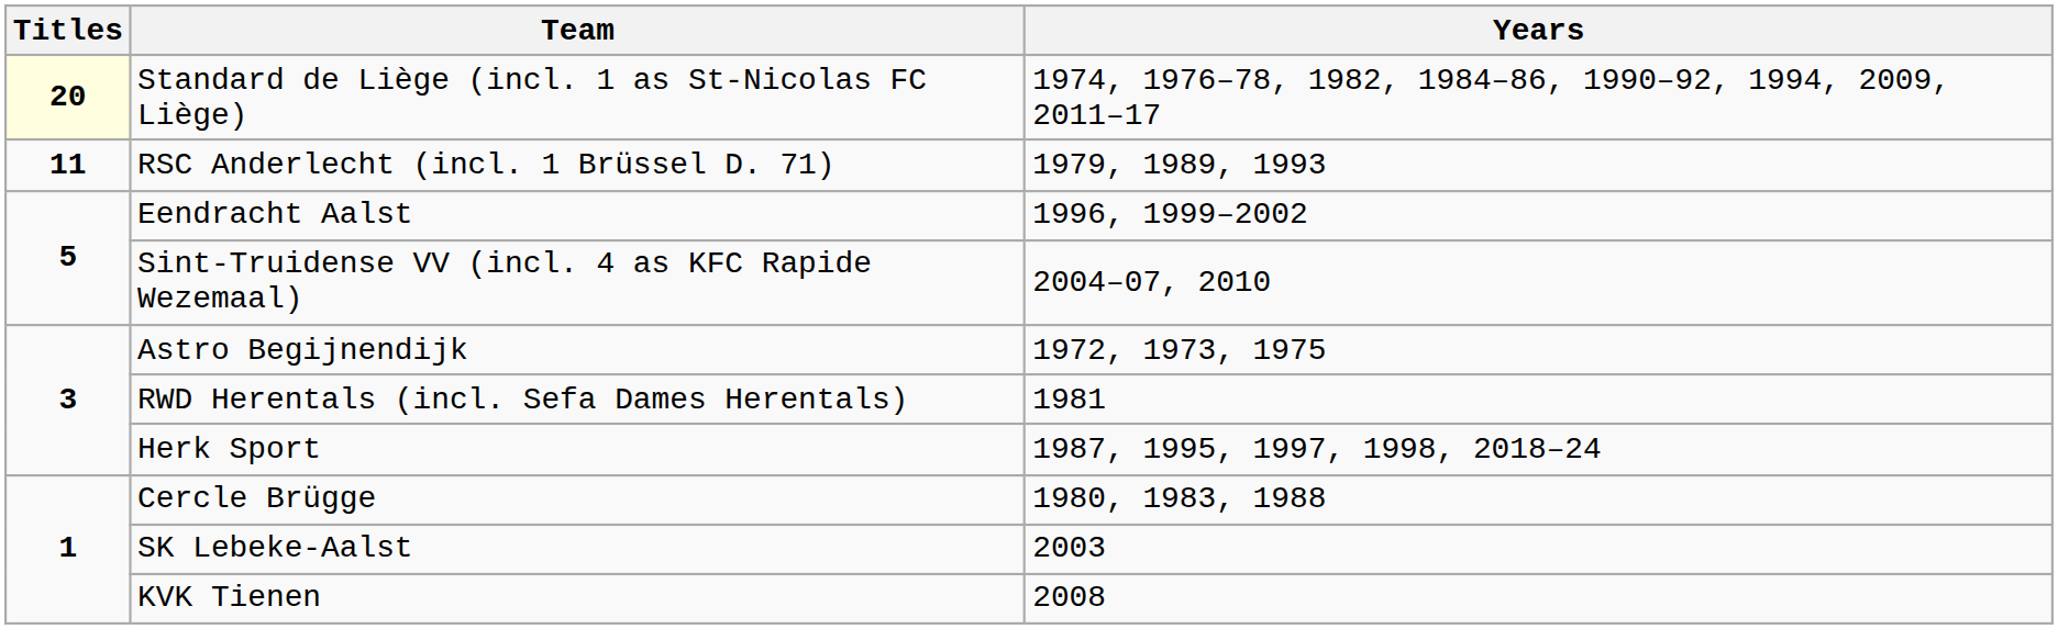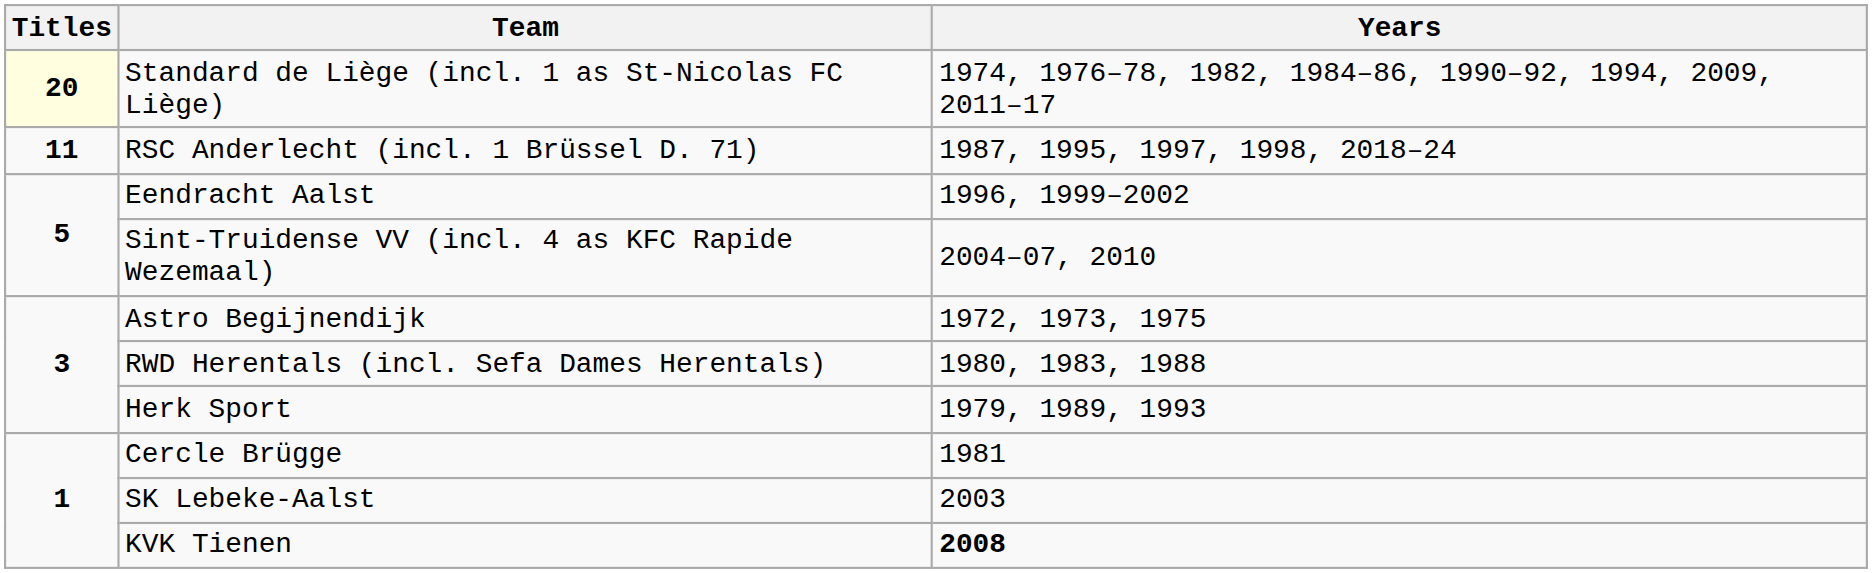 <table class="wikitable">
 <tr>
 <th>Titles</th>
 <th>Team</th>
 <th>Years</th>
 </tr>
 <tr>
 <td align=center style="background: lightyellow;"><strong>20</strong></td>
 <td>Standard de Liège (incl. 1 as St-Nicolas FC Liège)</td>
 <td>1974, 1976–78, 1982, 1984–86, 1990–92, 1994, 2009, 2011–17</td>
 </tr>
 <tr>
 <td align=center><strong>11</strong></td>
 <td>RSC Anderlecht (incl. 1 Brüssel D. 71)</td>
-<td>1979, 1989, 1993</td>
+<td>1987, 1995, 1997, 1998, 2018–24</td>
 </tr>
 <tr>
 <td rowspan=2 align=center><strong>5</strong></td>
 <td>Eendracht Aalst</td>
 <td>1996, 1999–2002</td>
 </tr>
 <tr>
 <td>Sint-Truidense VV (incl. 4 as KFC Rapide Wezemaal)</td>
 <td>2004–07, 2010</td>
 </tr>
 <tr>
 <td rowspan=3 align=center><strong>3</strong></td>
 <td>Astro Begijnendijk</td>
 <td>1972, 1973, 1975</td>
 </tr>
 <tr>
 <td>RWD Herentals (incl. Sefa Dames Herentals)</td>
-<td>1981</td>
+<td>1980, 1983, 1988</td>
 </tr>
 <tr>
 <td>Herk Sport</td>
-<td>1987, 1995, 1997, 1998, 2018–24</td>
+<td>1979, 1989, 1993</td>
 </tr>
 <tr>
 <td rowspan=3 align=center><strong>1</strong></td>
 <td>Cercle Brügge</td>
-<td>1980, 1983, 1988</td>
+<td>1981</td>
 </tr>
 <tr>
 <td>SK Lebeke-Aalst</td>
 <td>2003</td>
 </tr>
 <tr>
 <td>KVK Tienen</td>
-<td>2008</td>
+<td><strong>2008</strong></td>
 </tr>
 </table>
